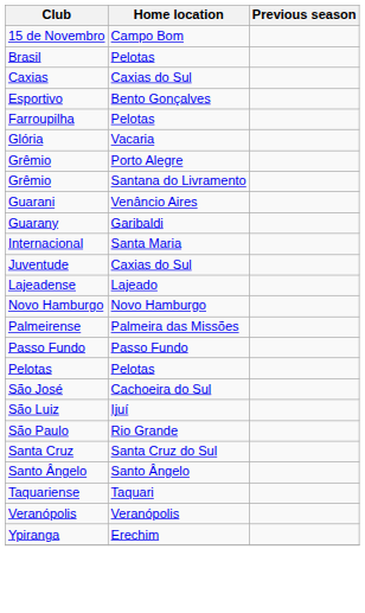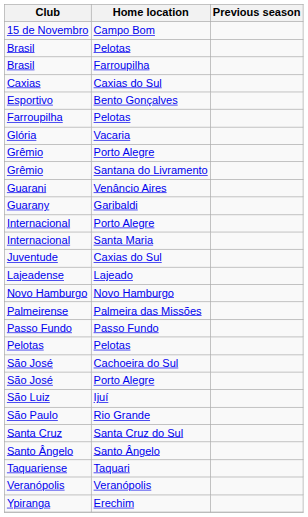 <table class="wikitable sortable">
 <tr>
 <th>Club</th>
 <th>Home location</th>
 <th>Previous season</th>
 </tr>
 <tr>
 <td><a href='#'>15 de Novembro</a></td>
 <td><a href='#'>Campo Bom</a></td>
 <td></td>
 </tr>
 <tr>
 <td><a href='#'>Brasil</a></td>
 <td><a href='#'>Pelotas</a></td>
+<td></td>
+</tr>
+<tr>
+<td><a href='#'>Brasil</a></td>
+<td><a href='#'>Farroupilha</a></td>
 <td></td>
 </tr>
 <tr>
 <td><a href='#'>Caxias</a></td>
 <td><a href='#'>Caxias do Sul</a></td>
 <td></td>
 </tr>
 <tr>
 <td><a href='#'>Esportivo</a></td>
 <td><a href='#'>Bento Gonçalves</a></td>
 <td></td>
 </tr>
 <tr>
 <td><a href='#'>Farroupilha</a></td>
 <td><a href='#'>Pelotas</a></td>
 <td></td>
 </tr>
 <tr>
 <td><a href='#'>Glória</a></td>
 <td><a href='#'>Vacaria</a></td>
 <td></td>
 </tr>
 <tr>
 <td><a href='#'>Grêmio</a></td>
 <td><a href='#'>Porto Alegre</a></td>
 <td></td>
 </tr>
 <tr>
 <td><a href='#'>Grêmio</a></td>
 <td><a href='#'>Santana do Livramento</a></td>
 <td></td>
 </tr>
 <tr>
 <td><a href='#'>Guarani</a></td>
 <td><a href='#'>Venâncio Aires</a></td>
 <td></td>
 </tr>
 <tr>
 <td><a href='#'>Guarany</a></td>
 <td><a href='#'>Garibaldi</a></td>
 <td></td>
 </tr>
 <tr>
 <td><a href='#'>Internacional</a></td>
+<td><a href='#'>Porto Alegre</a></td>
+<td></td>
+</tr>
+<tr>
+<td><a href='#'>Internacional</a></td>
 <td><a href='#'>Santa Maria</a></td>
 <td></td>
 </tr>
 <tr>
 <td><a href='#'>Juventude</a></td>
 <td><a href='#'>Caxias do Sul</a></td>
 <td></td>
 </tr>
 <tr>
 <td><a href='#'>Lajeadense</a></td>
 <td><a href='#'>Lajeado</a></td>
 <td></td>
 </tr>
 <tr>
 <td><a href='#'>Novo Hamburgo</a></td>
 <td><a href='#'>Novo Hamburgo</a></td>
 <td></td>
 </tr>
 <tr>
 <td><a href='#'>Palmeirense</a></td>
 <td><a href='#'>Palmeira das Missões</a></td>
 <td></td>
 </tr>
 <tr>
 <td><a href='#'>Passo Fundo</a></td>
 <td><a href='#'>Passo Fundo</a></td>
 <td></td>
 </tr>
 <tr>
 <td><a href='#'>Pelotas</a></td>
 <td><a href='#'>Pelotas</a></td>
 <td></td>
 </tr>
 <tr>
 <td><a href='#'>São José</a></td>
 <td><a href='#'>Cachoeira do Sul</a></td>
+<td></td>
+</tr>
+<tr>
+<td><a href='#'>São José</a></td>
+<td><a href='#'>Porto Alegre</a></td>
 <td></td>
 </tr>
 <tr>
 <td><a href='#'>São Luiz</a></td>
 <td><a href='#'>Ijuí</a></td>
 <td></td>
 </tr>
 <tr>
 <td><a href='#'>São Paulo</a></td>
 <td><a href='#'>Rio Grande</a></td>
 <td></td>
 </tr>
 <tr>
 <td><a href='#'>Santa Cruz</a></td>
 <td><a href='#'>Santa Cruz do Sul</a></td>
 <td></td>
 </tr>
 <tr>
 <td><a href='#'>Santo Ângelo</a></td>
 <td><a href='#'>Santo Ângelo</a></td>
 <td></td>
 </tr>
 <tr>
 <td><a href='#'>Taquariense</a></td>
 <td><a href='#'>Taquari</a></td>
 <td></td>
 </tr>
 <tr>
 <td><a href='#'>Veranópolis</a></td>
 <td><a href='#'>Veranópolis</a></td>
 <td></td>
 </tr>
 <tr>
 <td><a href='#'>Ypiranga</a></td>
 <td><a href='#'>Erechim</a></td>
 <td></td>
 </tr>
 <tr>
 </tr>
 </table>
